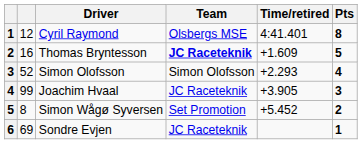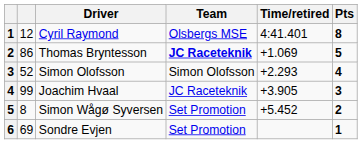 <table class=wikitable style="font-size:95%">
 <tr>
 <th></th>
 <th></th>
 <th>Driver</th>
 <th>Team</th>
 <th>Time/retired</th>
 <th>Pts</th>
 </tr>
 <tr>
 <th>1</th>
 <td>12</td>
 <td> <a href='#'>Cyril Raymond</a></td>
 <td><a href='#'>Olsbergs MSE</a></td>
 <td>4:41.401</td>
 <td><strong>8</strong></td>
 </tr>
 <tr>
 <th>2</th>
-<td>16</td>
+<td>86</td>
 <td> Thomas Bryntesson</td>
 <td><strong><a href='#'>JC Raceteknik</a></strong></td>
-<td>+1.609</td>
+<td>+1.069</td>
 <td><strong>5</strong></td>
 </tr>
 <tr>
 <th>3</th>
 <td>52</td>
 <td> Simon Olofsson</td>
 <td>Simon Olofsson</td>
 <td>+2.293</td>
 <td><strong>4</strong></td>
 </tr>
 <tr>
 <th>4</th>
 <td>99</td>
 <td> Joachim Hvaal</td>
 <td><a href='#'>JC Raceteknik</a></td>
 <td>+3.905</td>
 <td><strong>3</strong></td>
 </tr>
 <tr>
 <th>5</th>
 <td>8</td>
 <td> Simon Wågø Syversen</td>
 <td><a href='#'>Set Promotion</a></td>
 <td>+5.452</td>
 <td><strong>2</strong></td>
 </tr>
 <tr>
 <th>6</th>
 <td>69</td>
 <td> Sondre Evjen</td>
-<td><a href='#'>JC Raceteknik</a></td>
+<td><a href='#'>Set Promotion</a></td>
 <td></td>
 <td><strong>1</strong></td>
 </tr>
 </table>
